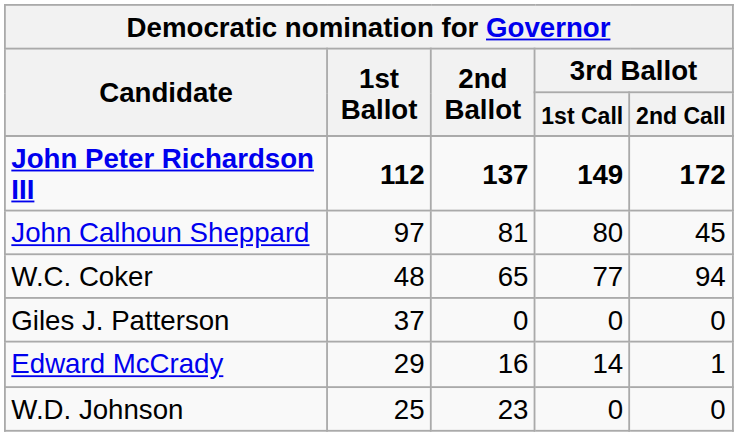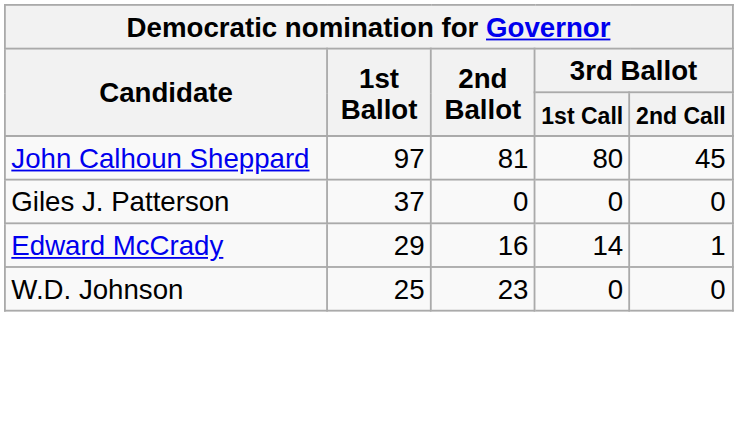 <table class="wikitable" style="background: #f9f9f9; font-size: 95%;">
 <tr style="background-color:#E9E9E9">
 <th colspan="5">Democratic nomination for <a href='#'>Governor</a></th>
 </tr>
 <tr style="background-color:#E9E9E9">
 <th rowspan="2" style="width: 170px">Candidate</th>
 <th rowspan="2" style="width: 50px">1st Ballot</th>
 <th rowspan="2" style="width: 50px">2nd Ballot</th>
 <th colspan="2">3rd Ballot</th>
 </tr>
 <tr style="text-align: center; background: #eee">
 <th><small>1st Call</small></th>
 <th><small>2nd Call</small></th>
 </tr>
 <tr>
 </tr>
 <tr>
-<td><strong><a href='#'>John Peter Richardson III</a></strong></td>
-<td align="right"><strong>112</strong></td>
-<td align="right"><strong>137</strong></td>
-<td align="right"><strong>149</strong></td>
-<td align="right"><strong>172</strong></td>
-</tr>
-<tr>
 <td><a href='#'>John Calhoun Sheppard</a></td>
 <td align="right">97</td>
 <td align="right">81</td>
 <td align="right">80</td>
 <td align="right">45</td>
-</tr>
-<tr>
-<td>W.C. Coker</td>
-<td align="right">48</td>
-<td align="right">65</td>
-<td align="right">77</td>
-<td align="right">94</td>
 </tr>
 <tr>
 <td>Giles J. Patterson</td>
 <td align="right">37</td>
 <td align="right">0</td>
 <td align="right">0</td>
 <td align="right">0</td>
 </tr>
 <tr>
 <td><a href='#'>Edward McCrady</a></td>
 <td align="right">29</td>
 <td align="right">16</td>
 <td align="right">14</td>
 <td align="right">1</td>
 </tr>
 <tr>
 <td>W.D. Johnson</td>
 <td align="right">25</td>
 <td align="right">23</td>
 <td align="right">0</td>
 <td align="right">0</td>
 </tr>
 </table>
